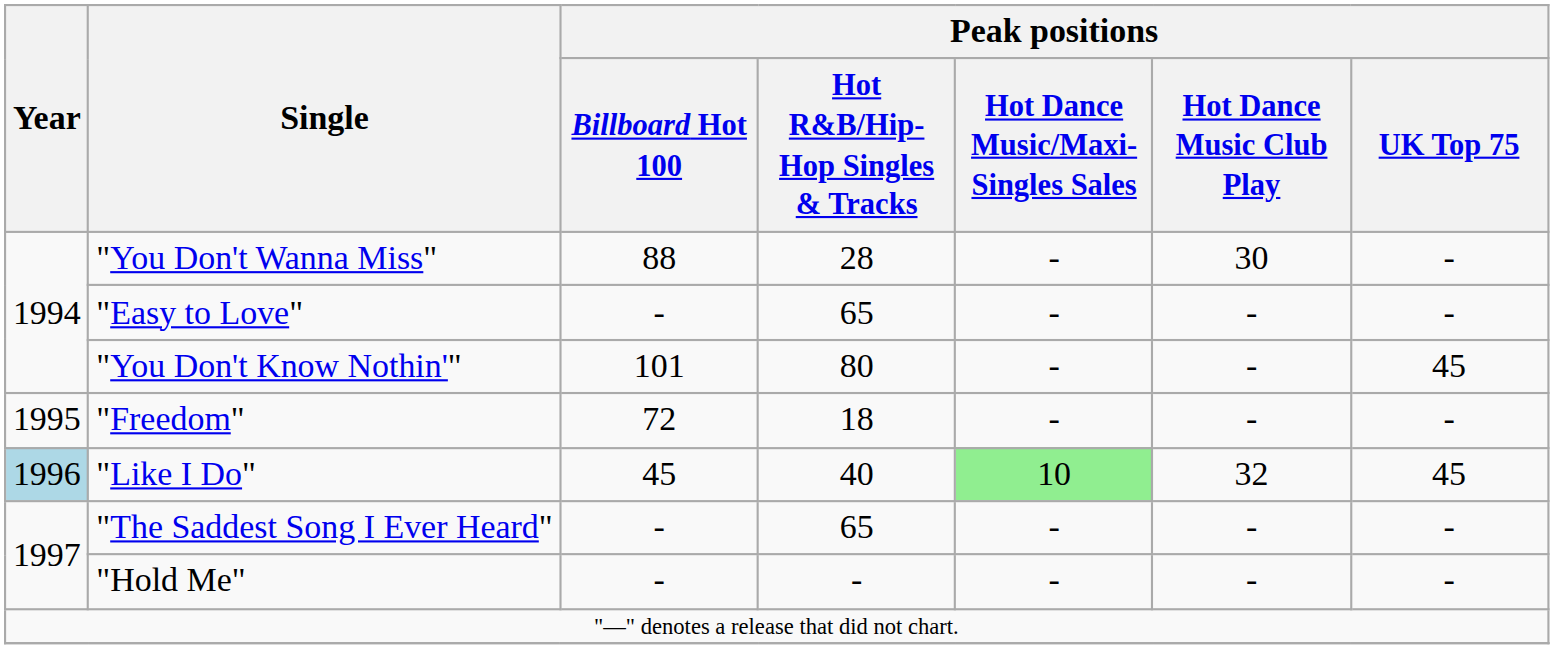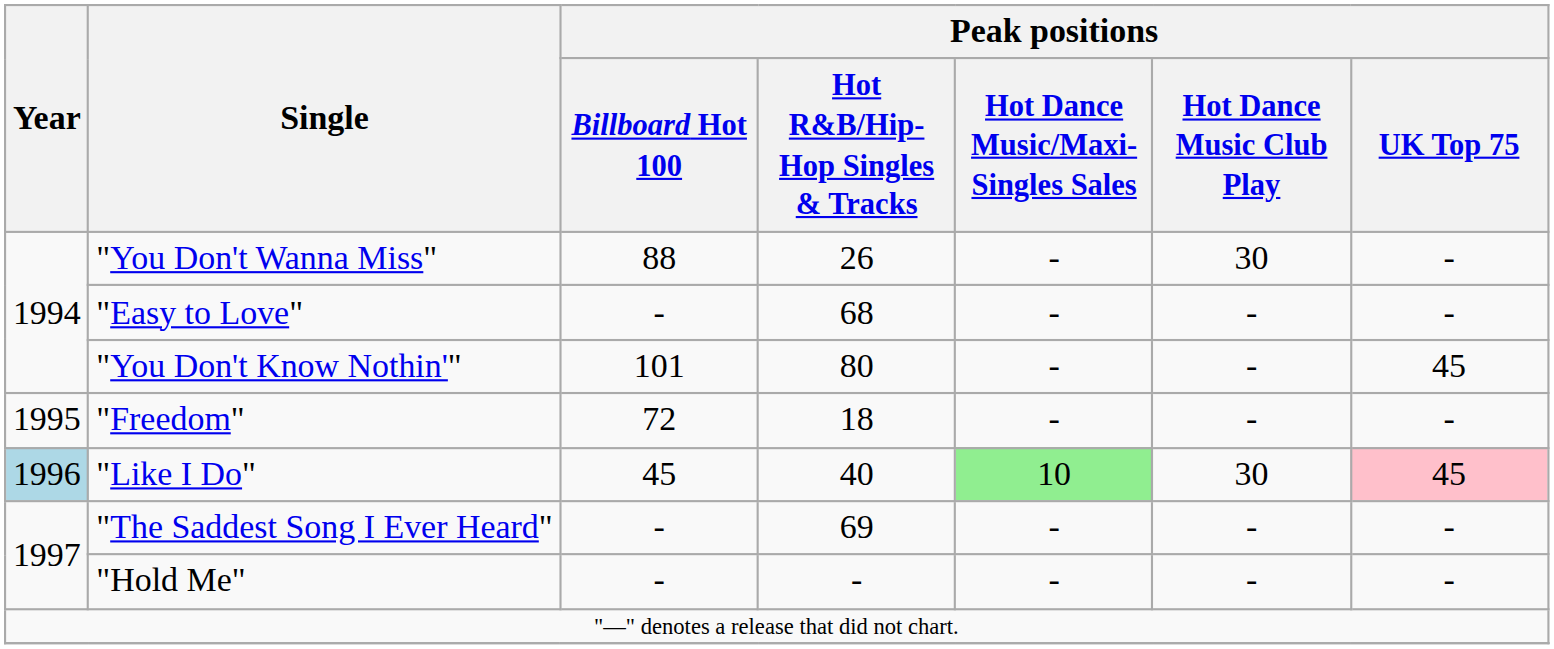 <table class="wikitable">
 <tr>
 <th rowspan="2">Year</th>
 <th rowspan="2">Single</th>
 <th colspan="5">Peak positions</th>
 </tr>
 <tr>
 <th style="width:6em;font-size:90%;line-height:1.3"><a href='#'><em>Billboard</em> Hot 100</a></th>
 <th style="width:6em;font-size:90%;line-height:1.3"><a href='#'>Hot R&B/Hip-Hop Singles & Tracks</a></th>
 <th style="width:6em;font-size:90%;line-height:1.3"><a href='#'>Hot Dance Music/Maxi-Singles Sales</a></th>
 <th style="width:6em;font-size:90%;line-height:1.3"><a href='#'>Hot Dance Music Club Play</a></th>
 <th style="width:6em;font-size:90%;line-height:1.3"><a href='#'>UK Top 75</a></th>
 </tr>
 <tr>
 <td rowspan="3">1994</td>
 <td>"<a href='#'>You Don't Wanna Miss</a>"</td>
 <td align="center">88</td>
-<td align="center">28</td>
+<td align="center">26</td>
 <td align="center">-</td>
 <td align="center">30</td>
 <td align="center">-</td>
 </tr>
 <tr>
 <td>"<a href='#'>Easy to Love</a>"</td>
 <td align="center">-</td>
-<td align="center">65</td>
+<td align="center">68</td>
 <td align="center">-</td>
 <td align="center">-</td>
 <td align="center">-</td>
 </tr>
 <tr>
 <td>"<a href='#'>You Don't Know Nothin'</a>"</td>
 <td align="center">101</td>
 <td align="center">80</td>
 <td align="center">-</td>
 <td align="center">-</td>
 <td align="center">45</td>
 </tr>
 <tr>
 <td>1995</td>
 <td>"<a href='#'>Freedom</a>"</td>
 <td align="center">72</td>
 <td align="center">18</td>
 <td align="center">-</td>
 <td align="center">-</td>
 <td align="center">-</td>
 </tr>
 <tr>
 <td style="background: lightblue;">1996</td>
 <td>"<a href='#'>Like I Do</a>"</td>
 <td align="center">45</td>
 <td align="center">40</td>
 <td align="center" style="background: lightgreen;">10</td>
-<td align="center">32</td>
-<td align="center">45</td>
+<td align="center">30</td>
+<td align="center" style="background: pink;">45</td>
 </tr>
 <tr>
 <td rowspan="2">1997</td>
 <td>"<a href='#'>The Saddest Song I Ever Heard</a>"</td>
 <td align="center">-</td>
-<td align="center">65</td>
+<td align="center">69</td>
 <td align="center">-</td>
 <td align="center">-</td>
 <td align="center">-</td>
 </tr>
 <tr>
 <td>"Hold Me"</td>
 <td align="center">-</td>
 <td align="center">-</td>
 <td align="center">-</td>
 <td align="center">-</td>
 <td align="center">-</td>
 </tr>
 <tr>
 <td align="center" colspan="7" style="font-size: 8pt">"—" denotes a release that did not chart.</td>
 </tr>
 <tr>
 </tr>
 </table>
